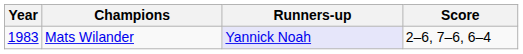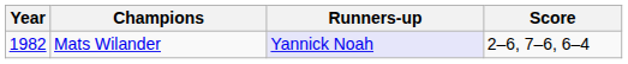 <table class="wikitable">
 <tr>
 <th>Year</th>
 <th width="200">Champions</th>
 <th width="200">Runners-up</th>
 <th width="125">Score</th>
 </tr>
 <tr>
-<td><a href='#'>1983</a></td>
+<td><a href='#'>1982</a></td>
 <td> <a href='#'>Mats Wilander</a></td>
 <td style="background: lavender;"> <a href='#'>Yannick Noah</a></td>
 <td>2–6, 7–6, 6–4</td>
 </tr>
 </table>
